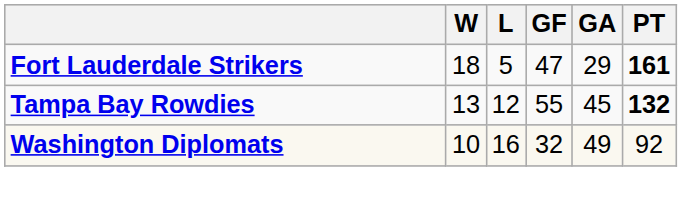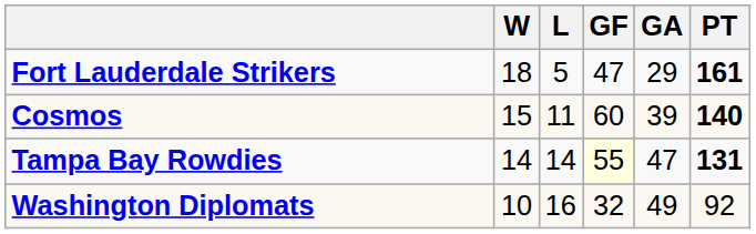 <table class="wikitable" style="text-align:center">
 <tr>
 <th style="width:17em"></th>
 <th>W</th>
 <th>L</th>
 <th>GF</th>
 <th>GA</th>
 <th>PT</th>
 </tr>
 <tr align=center>
 <td align=left><strong><a href='#'>Fort Lauderdale Strikers</a></strong></td>
 <td>18</td>
 <td>5</td>
 <td>47</td>
 <td>29</td>
 <td><strong>161</strong></td>
 </tr>
+<tr align=center bgcolor=#FAF8F0>
+<td align=left><strong><a href='#'>Cosmos</a></strong></td>
+<td>15</td>
+<td>11</td>
+<td>60</td>
+<td>39</td>
+<td><strong>140</strong></td>
+</tr>
 <tr align=center>
 <td align=left><strong><a href='#'>Tampa Bay Rowdies</a></strong></td>
-<td>13</td>
-<td>12</td>
-<td>55</td>
-<td>45</td>
-<td><strong>132</strong></td>
+<td>14</td>
+<td>14</td>
+<td style="background: lightyellow;">55</td>
+<td>47</td>
+<td><strong>131</strong></td>
 </tr>
 <tr align=center bgcolor=#FAF8F0>
 <td align=left><strong><a href='#'>Washington Diplomats</a></strong></td>
 <td>10</td>
 <td>16</td>
 <td>32</td>
 <td>49</td>
 <td>92</td>
 </tr>
 </table>
